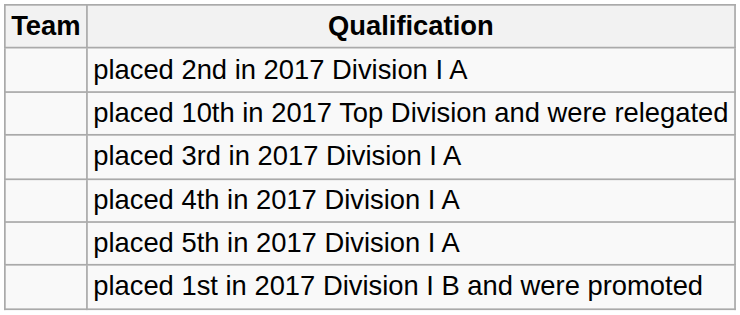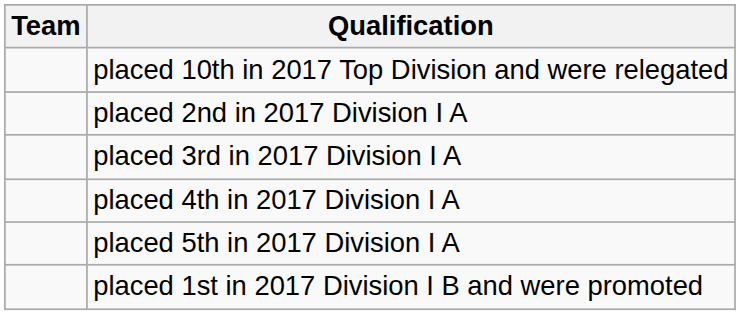 <table class="wikitable">
 <tr>
 <th>Team</th>
 <th>Qualification</th>
 </tr>
 <tr>
 <td></td>
-<td>placed 2nd in 2017 Division I A</td>
+<td>placed 10th in 2017 Top Division and were relegated</td>
 </tr>
 <tr>
 <td></td>
-<td>placed 10th in 2017 Top Division and were relegated</td>
+<td>placed 2nd in 2017 Division I A</td>
 </tr>
 <tr>
 <td></td>
 <td>placed 3rd in 2017 Division I A</td>
 </tr>
 <tr>
 <td></td>
 <td>placed 4th in 2017 Division I A</td>
 </tr>
 <tr>
 <td></td>
 <td>placed 5th in 2017 Division I A</td>
 </tr>
 <tr>
 <td></td>
 <td>placed 1st in 2017 Division I B and were promoted</td>
 </tr>
 </table>
